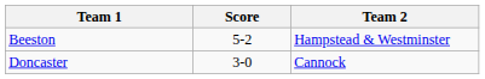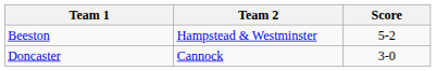 <table class="wikitable" style="font-size: 100%">
 <tr>
 <th width=200>Team 1</th>
+<th width=200>Team 2</th>
 <th width=100>Score</th>
-<th width=200>Team 2</th>
 </tr>
 <tr>
 <td><a href='#'>Beeston</a></td>
+<td><a href='#'>Hampstead & Westminster</a></td>
 <td align=center>5-2</td>
-<td><a href='#'>Hampstead & Westminster</a></td>
 </tr>
 <tr>
 <td><a href='#'>Doncaster</a></td>
+<td><a href='#'>Cannock</a></td>
 <td align=center>3-0</td>
-<td><a href='#'>Cannock</a></td>
 </tr>
 </table>
